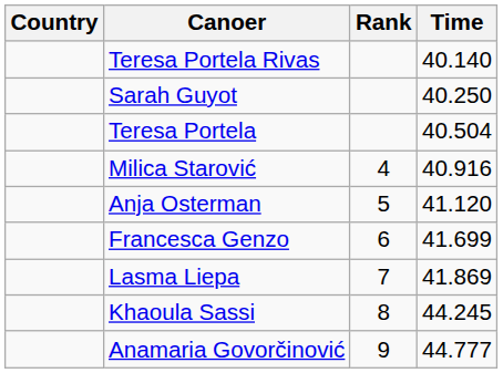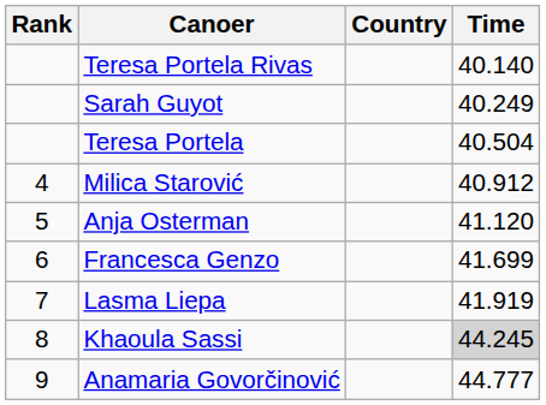 <table class="wikitable" style="text-align:center;">
 <tr>
+<th>Rank</th>
+<th>Canoer</th>
 <th>Country</th>
-<th>Canoer</th>
-<th>Rank</th>
 <th>Time</th>
 </tr>
 <tr>
+<td></td>
+<td align="left"><a href='#'>Teresa Portela Rivas</a></td>
 <td align="left"></td>
-<td align="left"><a href='#'>Teresa Portela Rivas</a></td>
-<td></td>
 <td>40.140</td>
 </tr>
 <tr>
+<td></td>
+<td align="left"><a href='#'>Sarah Guyot</a></td>
 <td align="left"></td>
-<td align="left"><a href='#'>Sarah Guyot</a></td>
-<td></td>
-<td>40.250</td>
+<td>40.249</td>
 </tr>
 <tr>
+<td></td>
+<td align="left"><a href='#'>Teresa Portela</a></td>
 <td align="left"></td>
-<td align="left"><a href='#'>Teresa Portela</a></td>
-<td></td>
 <td>40.504</td>
 </tr>
 <tr>
+<td>4</td>
+<td align="left"><a href='#'>Milica Starović</a></td>
 <td align="left"></td>
-<td align="left"><a href='#'>Milica Starović</a></td>
-<td>4</td>
-<td>40.916</td>
+<td>40.912</td>
 </tr>
 <tr>
+<td>5</td>
+<td align="left"><a href='#'>Anja Osterman</a></td>
 <td align="left"></td>
-<td align="left"><a href='#'>Anja Osterman</a></td>
-<td>5</td>
 <td>41.120</td>
 </tr>
 <tr>
+<td>6</td>
+<td align="left"><a href='#'>Francesca Genzo</a></td>
 <td align="left"></td>
-<td align="left"><a href='#'>Francesca Genzo</a></td>
-<td>6</td>
 <td>41.699</td>
 </tr>
 <tr>
+<td>7</td>
+<td align="left"><a href='#'>Lasma Liepa</a></td>
 <td align="left"></td>
-<td align="left"><a href='#'>Lasma Liepa</a></td>
-<td>7</td>
-<td>41.869</td>
+<td>41.919</td>
 </tr>
 <tr>
+<td>8</td>
+<td align="left"><a href='#'>Khaoula Sassi</a></td>
 <td align="left"></td>
-<td align="left"><a href='#'>Khaoula Sassi</a></td>
-<td>8</td>
-<td>44.245</td>
+<td style="background: lightgrey;">44.245</td>
 </tr>
 <tr>
+<td>9</td>
+<td align="left"><a href='#'>Anamaria Govorčinović</a></td>
 <td align="left"></td>
-<td align="left"><a href='#'>Anamaria Govorčinović</a></td>
-<td>9</td>
 <td>44.777</td>
 </tr>
 </table>
